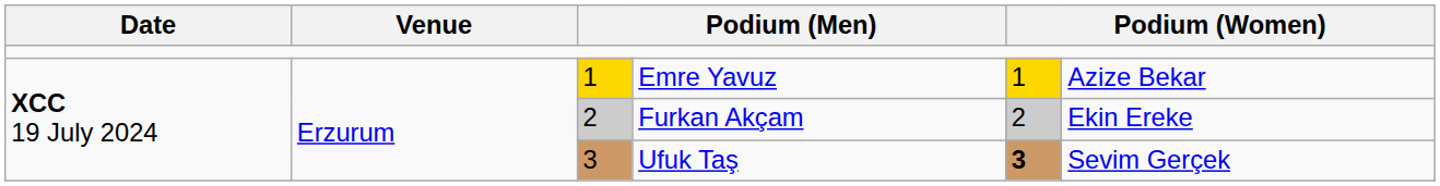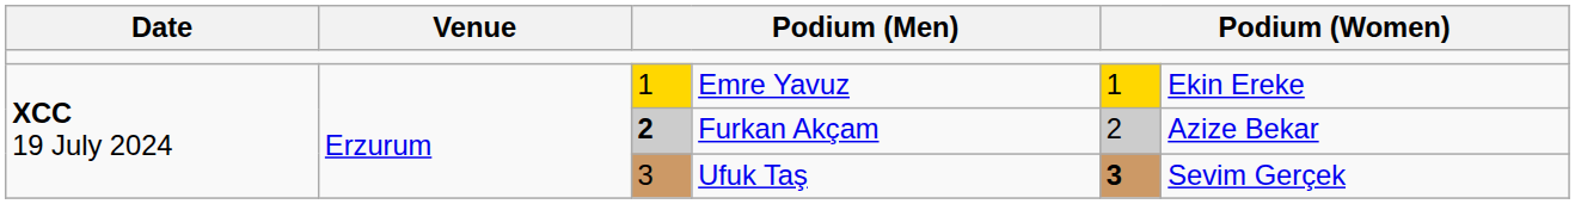 <table class="wikitable" width=70%>
 <tr>
 <th>Date</th>
 <th width=20%>Venue</th>
 <th colspan=2 width=30%>Podium (Men)</th>
 <th colspan=2 width=30%>Podium (Women)</th>
 </tr>
 <tr>
 <td colspan=6></td>
 </tr>
 <tr>
 <td rowspan=3><strong>XCC</strong> <br> 19 July 2024</td>
 <td rowspan=3><br><a href='#'>Erzurum</a></td>
 <td bgcolor=FFD700>1</td>
 <td><a href='#'>Emre Yavuz</a></td>
 <td bgcolor=FFD700>1</td>
-<td><a href='#'>Azize Bekar</a></td>
+<td><a href='#'>Ekin Ereke</a></td>
 </tr>
 <tr>
-<td bgcolor=CCCCCC>2</td>
+<td bgcolor=CCCCCC><strong>2</strong></td>
 <td><a href='#'>Furkan Akçam</a></td>
 <td bgcolor=CCCCCC>2</td>
-<td><a href='#'>Ekin Ereke</a></td>
+<td><a href='#'>Azize Bekar</a></td>
 </tr>
 <tr>
 <td bgcolor=CC9966>3</td>
 <td><a href='#'>Ufuk Taş</a></td>
 <td bgcolor=CC9966><strong>3</strong></td>
 <td><a href='#'>Sevim Gerçek</a></td>
 </tr>
 </table>
